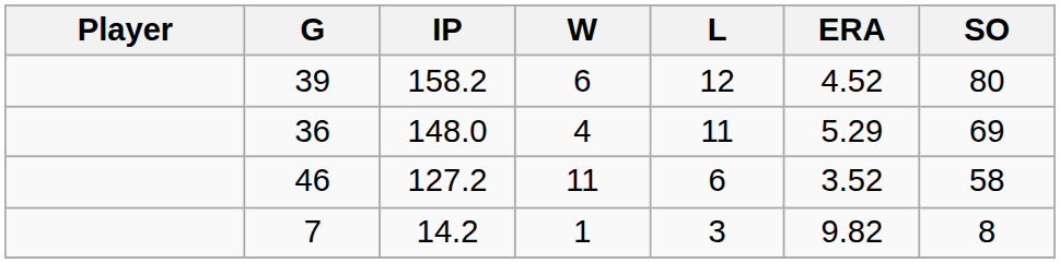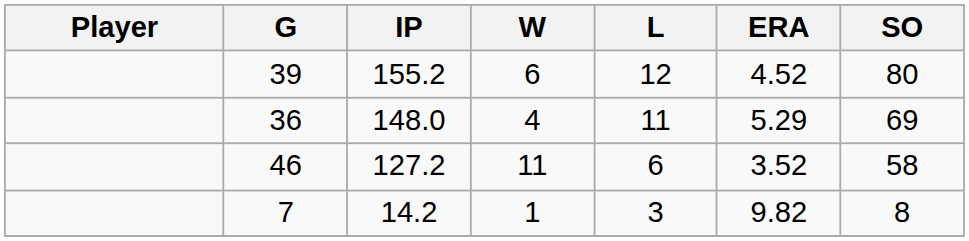 <table class="wikitable sortable">
 <tr>
 <th bgcolor="#DDDDFF" width="16%">Player</th>
 <th bgcolor="#DDDDFF" width="9%">G</th>
 <th bgcolor="#DDDDFF" width="9%">IP</th>
 <th bgcolor="#DDDDFF" width="9%">W</th>
 <th bgcolor="#DDDDFF" width="9%">L</th>
 <th bgcolor="#DDDDFF" width="9%">ERA</th>
 <th bgcolor="#DDDDFF" width="9%">SO</th>
 </tr>
 <tr align="center">
 <td></td>
 <td>39</td>
-<td>158.2</td>
+<td>155.2</td>
 <td>6</td>
 <td>12</td>
 <td>4.52</td>
 <td>80</td>
 </tr>
 <tr align="center">
 <td></td>
 <td>36</td>
 <td>148.0</td>
 <td>4</td>
 <td>11</td>
 <td>5.29</td>
 <td>69</td>
 </tr>
 <tr align="center">
 <td></td>
 <td>46</td>
 <td>127.2</td>
 <td>11</td>
 <td>6</td>
 <td>3.52</td>
 <td>58</td>
 </tr>
 <tr align="center">
 <td></td>
 <td>7</td>
 <td>14.2</td>
 <td>1</td>
 <td>3</td>
 <td>9.82</td>
 <td>8</td>
 </tr>
 <tr align="center">
 </tr>
 </table>
